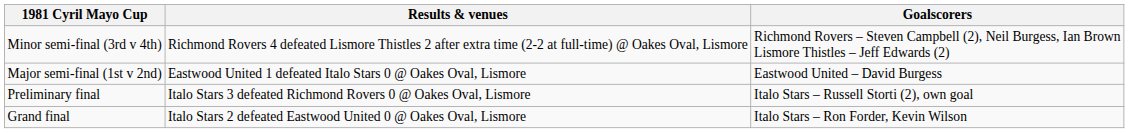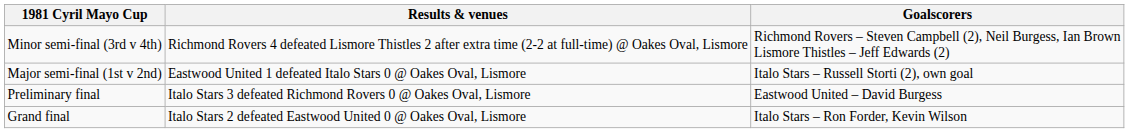 <table class="wikitable">
 <tr>
 <th>1981 Cyril Mayo Cup</th>
 <th>Results & venues</th>
 <th>Goalscorers</th>
 </tr>
 <tr>
 <td>Minor semi-final (3rd v 4th)</td>
 <td>Richmond Rovers 4 defeated Lismore Thistles 2 after extra time (2-2 at full-time) @ Oakes Oval, Lismore</td>
 <td>Richmond Rovers – Steven Campbell (2), Neil Burgess, Ian Brown<br>Lismore Thistles – Jeff Edwards (2)</td>
 </tr>
 <tr>
 <td>Major semi-final (1st v 2nd)</td>
 <td>Eastwood United 1 defeated Italo Stars 0 @ Oakes Oval, Lismore</td>
-<td>Eastwood United – David Burgess</td>
+<td>Italo Stars – Russell Storti (2), own goal</td>
 </tr>
 <tr>
 <td>Preliminary final</td>
 <td>Italo Stars 3 defeated Richmond Rovers 0 @ Oakes Oval, Lismore</td>
-<td>Italo Stars – Russell Storti (2), own goal</td>
+<td>Eastwood United – David Burgess</td>
 </tr>
 <tr>
 <td>Grand final</td>
 <td>Italo Stars 2 defeated Eastwood United 0 @ Oakes Oval, Lismore</td>
 <td>Italo Stars – Ron Forder, Kevin Wilson</td>
 </tr>
 </table>
